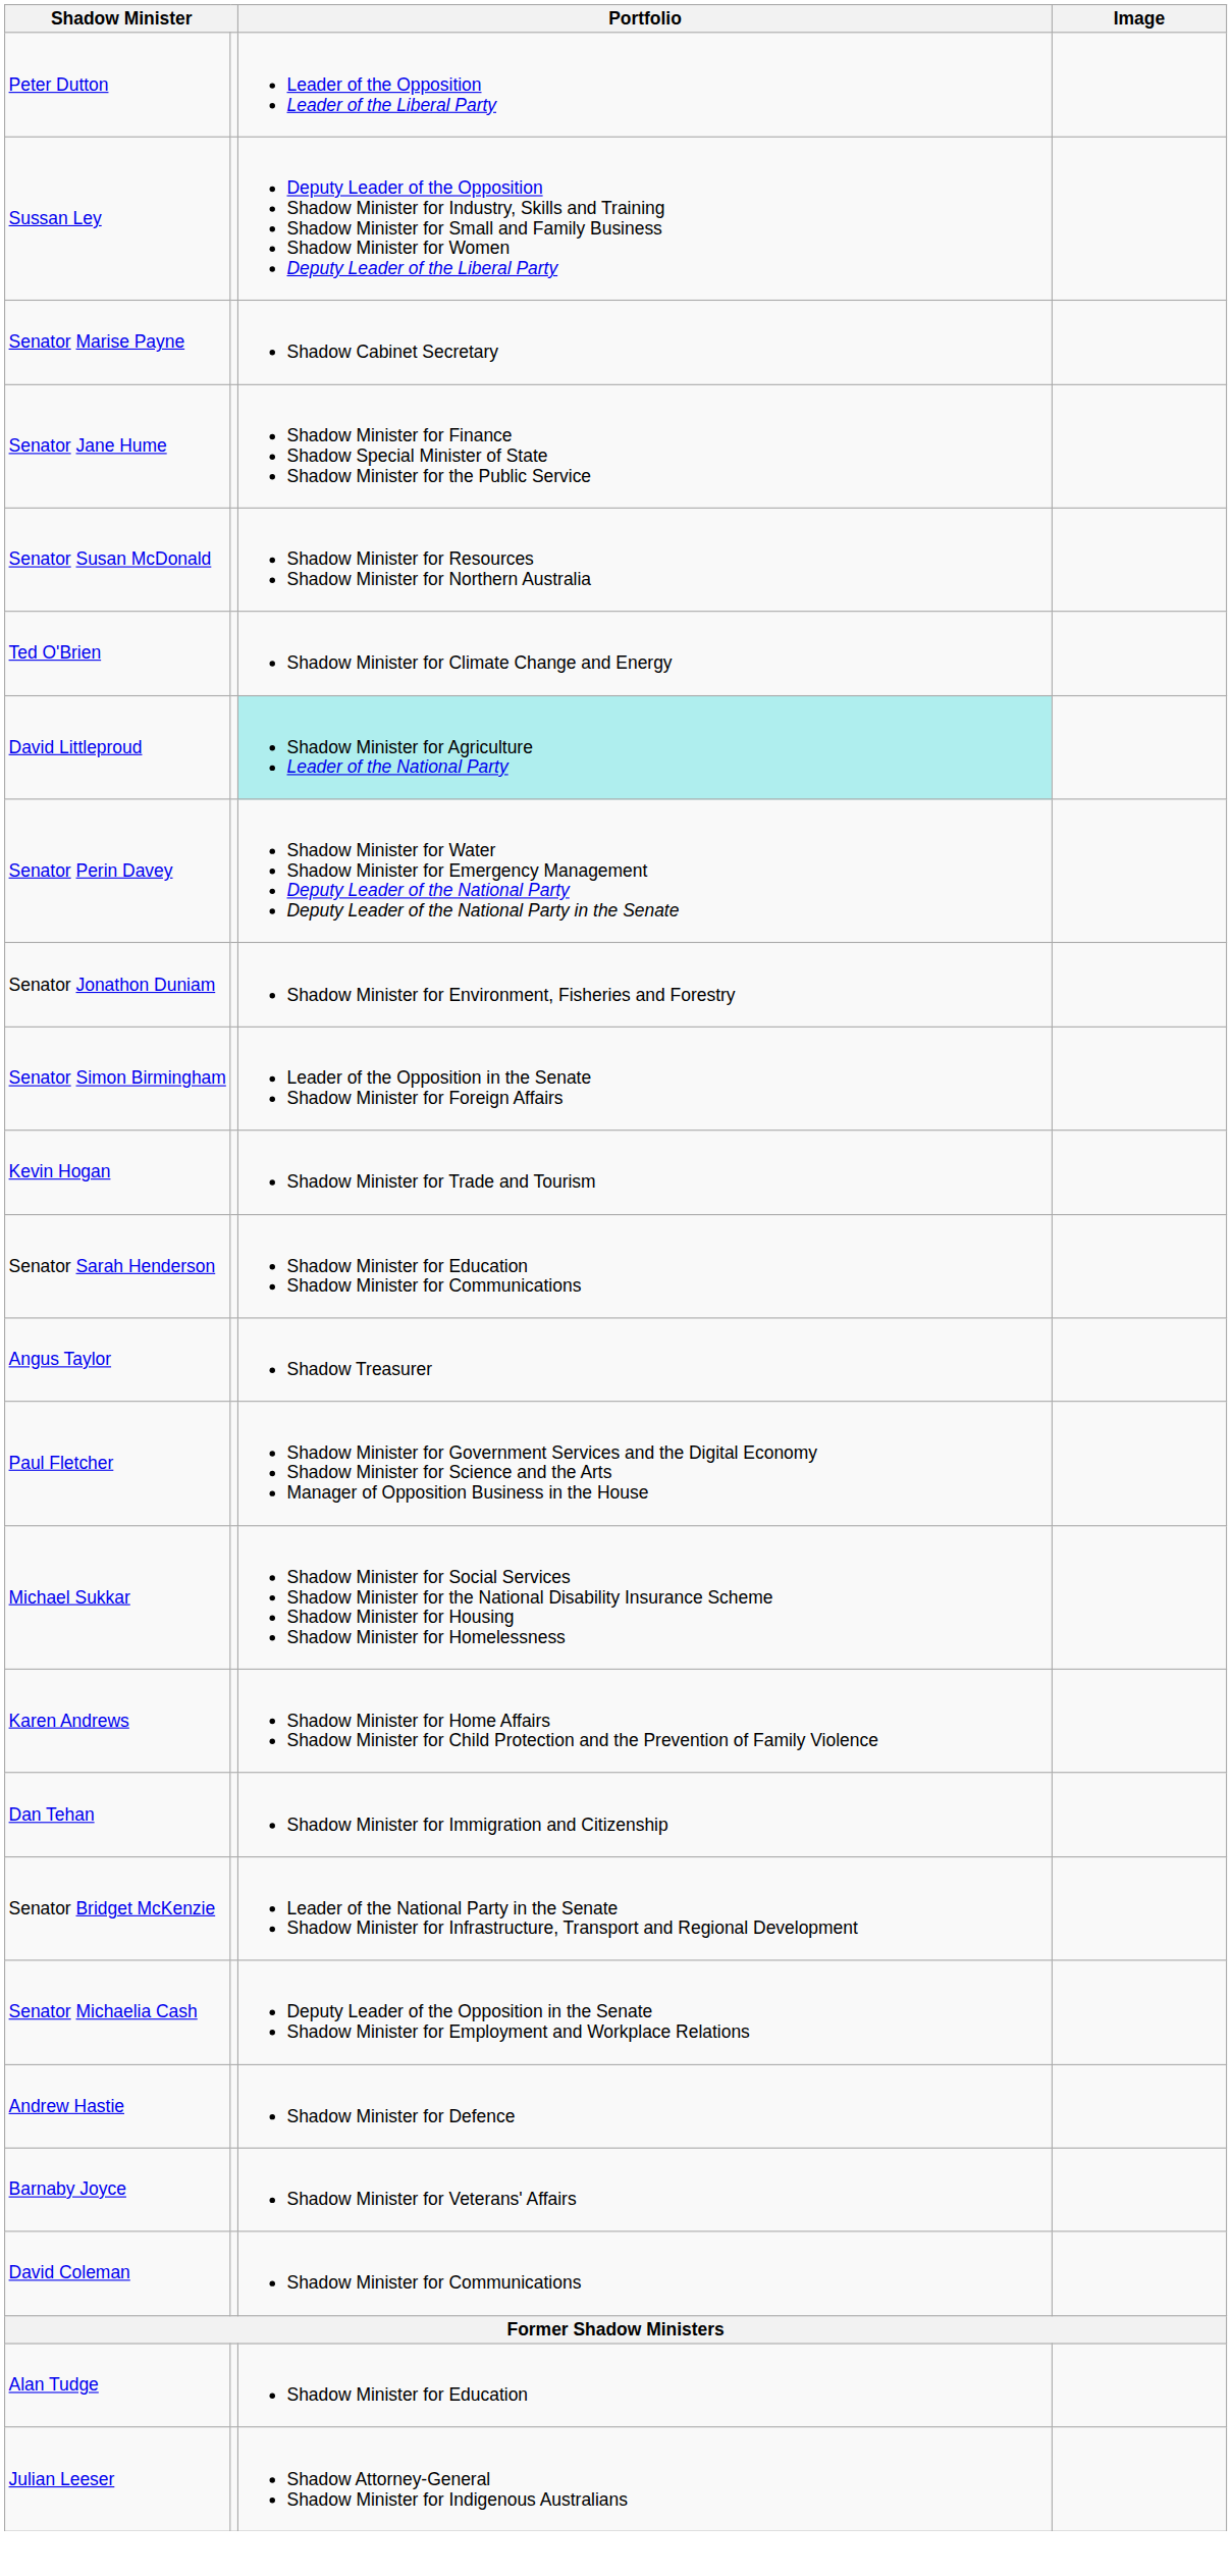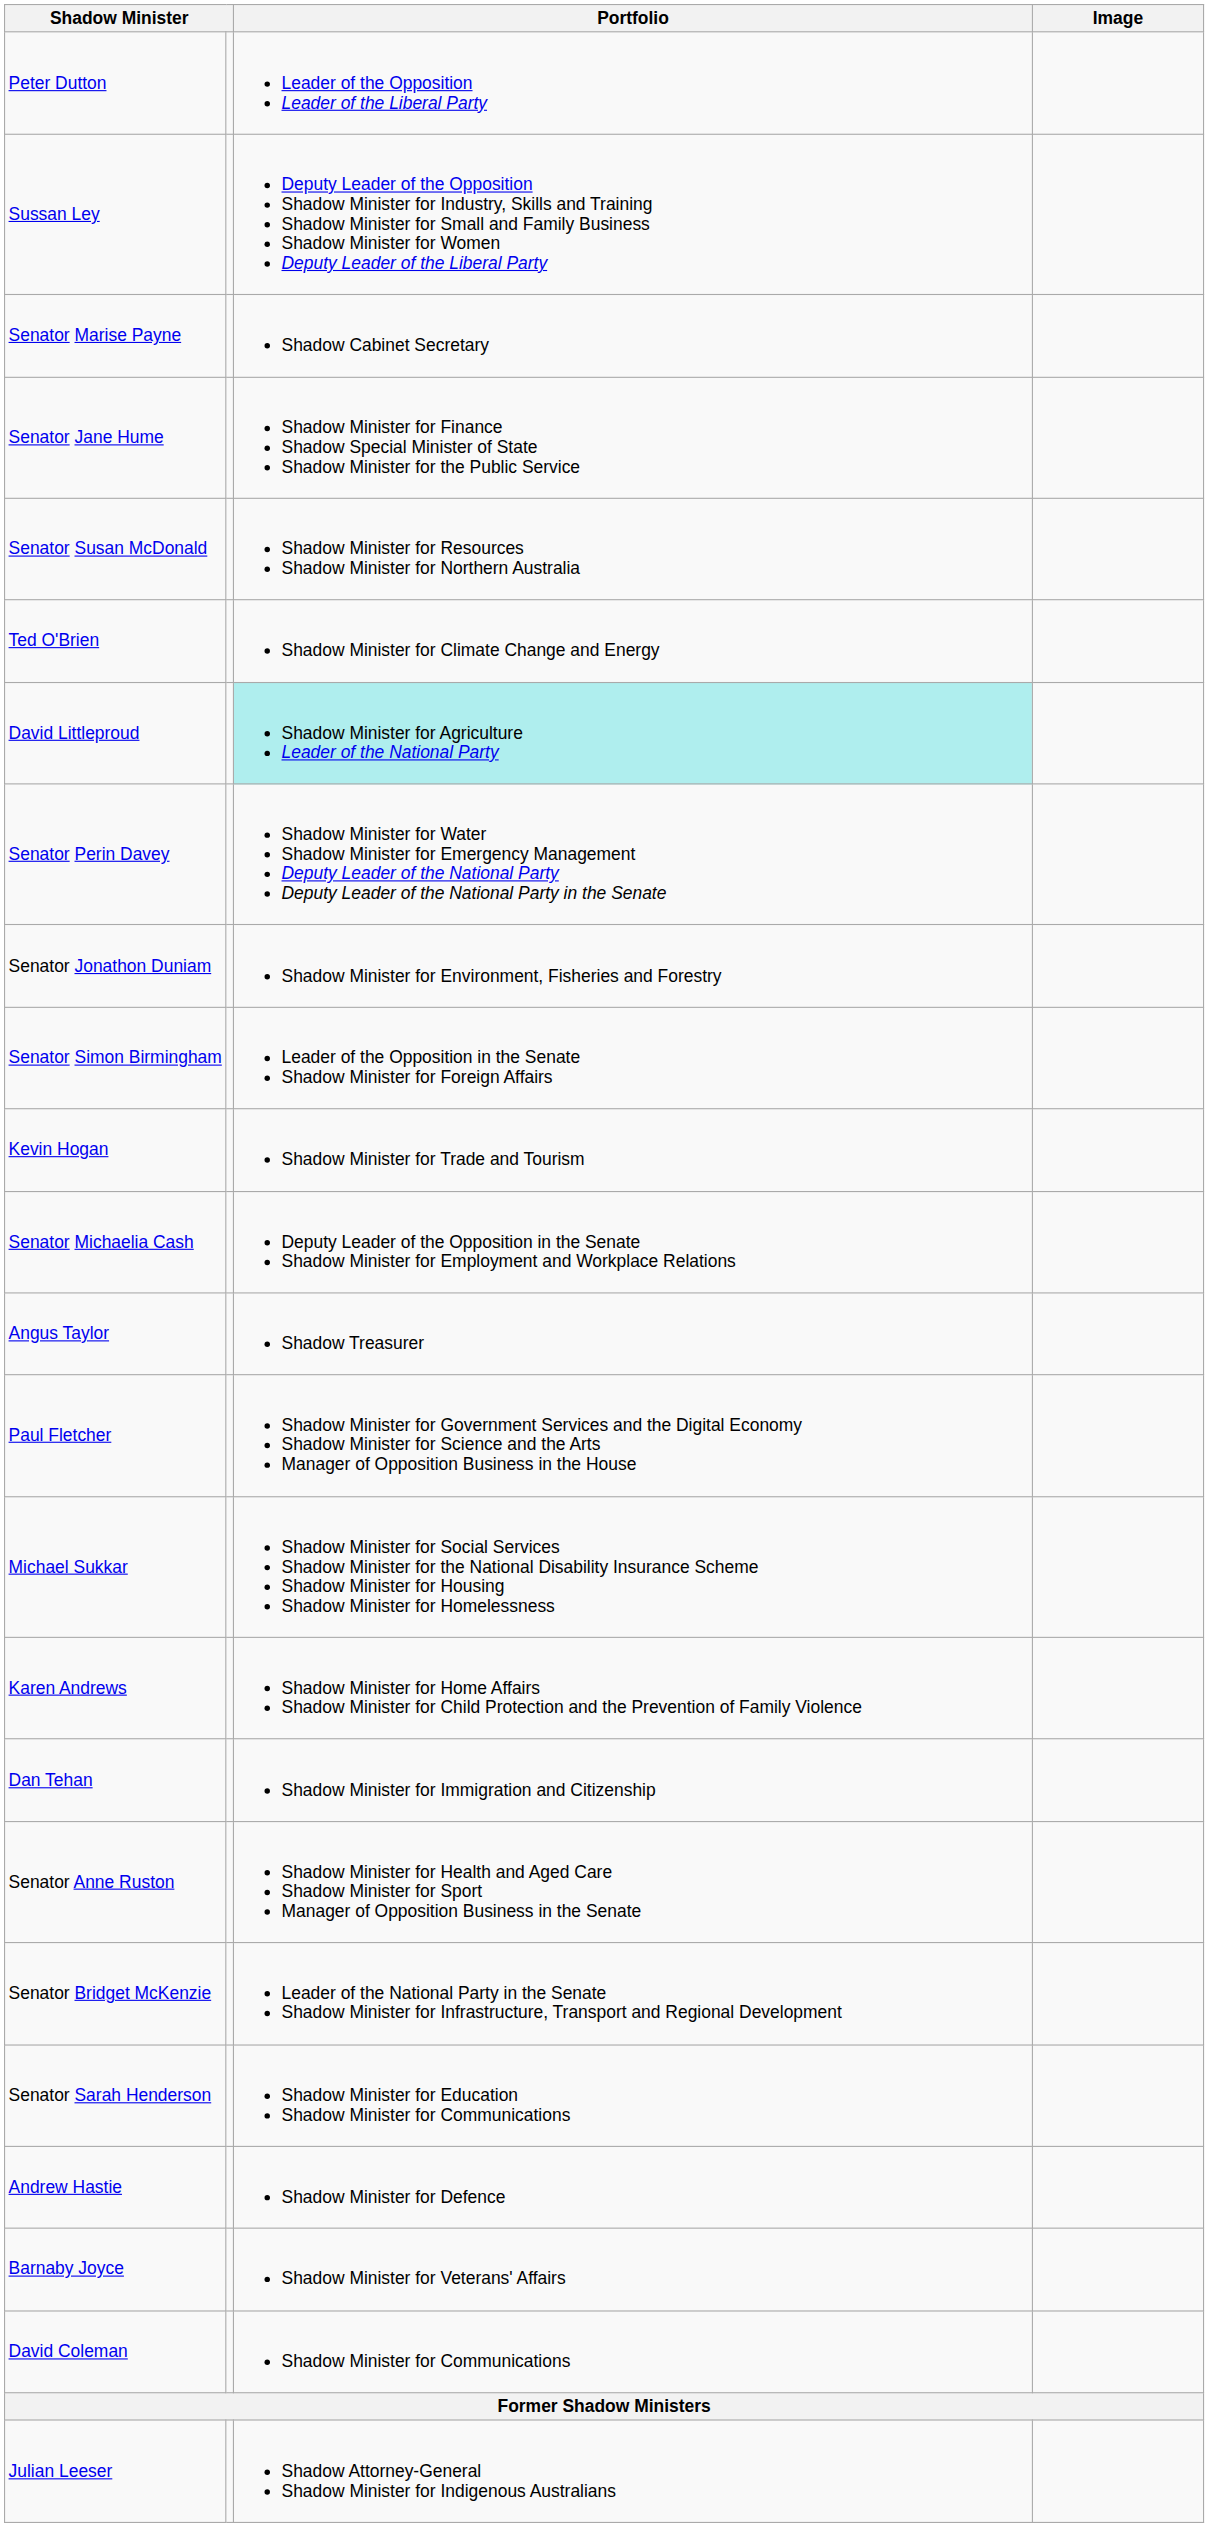 <table class="wikitable">
 <tr>
 <th width=80 colspan="2">Shadow Minister</th>
 <th width=725>Portfolio</th>
 <th width=150>Image</th>
 </tr>
 <tr>
 <td><a href='#'>Peter Dutton</a> </td>
 <td></td>
 <td><br><ul><li><a href='#'>Leader of the Opposition</a></li><li><a href='#'><em>Leader of the Liberal Party</em></a></li></ul></td>
 <td></td>
 </tr>
 <tr>
 <td><a href='#'>Sussan Ley</a> </td>
 <td></td>
 <td><br><ul><li><a href='#'>Deputy Leader of the Opposition</a></li><li>Shadow Minister for Industry, Skills and Training</li><li>Shadow Minister for Small and Family Business</li><li>Shadow Minister for Women</li><li><a href='#'><em>Deputy Leader of the Liberal Party</em></a></li></ul></td>
 <td></td>
 </tr>
 <tr>
 <td><a href='#'>Senator</a> <a href='#'>Marise Payne</a></td>
 <td></td>
 <td><br><ul><li>Shadow Cabinet Secretary</li></ul></td>
 <td></td>
 </tr>
 <tr>
 <td><a href='#'>Senator</a> <a href='#'>Jane Hume</a></td>
 <td></td>
 <td><br><ul><li>Shadow Minister for Finance</li><li>Shadow Special Minister of State</li><li>Shadow Minister for the Public Service</li></ul></td>
 <td></td>
 </tr>
 <tr>
 <td><a href='#'>Senator</a> <a href='#'>Susan McDonald</a></td>
 <td></td>
 <td><br><ul><li>Shadow Minister for Resources</li><li>Shadow Minister for Northern Australia</li></ul></td>
 <td></td>
 </tr>
 <tr>
 <td><a href='#'>Ted O'Brien</a> </td>
 <td></td>
 <td><br><ul><li>Shadow Minister for Climate Change and Energy</li></ul></td>
 <td></td>
 </tr>
 <tr>
 <td><a href='#'>David Littleproud</a> </td>
 <td></td>
 <td style="background: paleturquoise;"><br><ul><li>Shadow Minister for Agriculture</li><li><a href='#'><em>Leader of the National Party</em></a></li></ul></td>
 <td></td>
 </tr>
 <tr>
 <td><a href='#'>Senator</a> <a href='#'>Perin Davey</a></td>
 <td></td>
 <td><br><ul><li>Shadow Minister for Water</li><li>Shadow Minister for Emergency Management</li><li><a href='#'><em>Deputy Leader of the National Party</em></a></li><li><em>Deputy Leader of the National Party in the Senate</em></li></ul></td>
 </tr>
 <tr>
 <td>Senator <a href='#'>Jonathon Duniam</a></td>
 <td></td>
 <td><br><ul><li>Shadow Minister for Environment, Fisheries and Forestry</li></ul></td>
 <td></td>
 </tr>
 <tr>
 <td><a href='#'>Senator</a> <a href='#'>Simon Birmingham</a></td>
 <td></td>
 <td><br><ul><li>Leader of the Opposition in the Senate</li><li>Shadow Minister for Foreign Affairs</li></ul></td>
 <td></td>
 </tr>
 <tr>
 <td><a href='#'>Kevin Hogan</a> </td>
 <td></td>
 <td><br><ul><li>Shadow Minister for Trade and Tourism</li></ul></td>
 <td></td>
 </tr>
 <tr>
-<td>Senator <a href='#'>Sarah Henderson</a></td>
+<td><a href='#'>Senator</a> <a href='#'>Michaelia Cash</a></td>
 <td></td>
-<td><br><ul><li>Shadow Minister for Education </li><li>Shadow Minister for Communications </li></ul></td>
+<td><br><ul><li>Deputy Leader of the Opposition in the Senate</li><li>Shadow Minister for Employment and Workplace Relations</li></ul></td>
 <td></td>
 </tr>
 <tr>
 <td><a href='#'>Angus Taylor</a> </td>
 <td></td>
 <td><br><ul><li>Shadow Treasurer</li></ul></td>
 <td></td>
 </tr>
 <tr>
 <td><a href='#'>Paul Fletcher</a> </td>
 <td></td>
 <td><br><ul><li>Shadow Minister for Government Services and the Digital Economy</li><li>Shadow Minister for Science and the Arts</li><li>Manager of Opposition Business in the House</li></ul></td>
 <td></td>
 </tr>
 <tr>
 <td><a href='#'>Michael Sukkar</a> </td>
 <td></td>
 <td><br><ul><li>Shadow Minister for Social Services</li><li>Shadow Minister for the National Disability Insurance Scheme</li><li>Shadow Minister for Housing</li><li>Shadow Minister for Homelessness</li></ul></td>
 <td></td>
 </tr>
 <tr>
 <td><a href='#'>Karen Andrews</a> </td>
 <td></td>
 <td><br><ul><li>Shadow Minister for Home Affairs</li><li>Shadow Minister for Child Protection and the Prevention of Family Violence</li></ul></td>
 <td></td>
 </tr>
 <tr>
 <td><a href='#'>Dan Tehan</a> </td>
 <td></td>
 <td><br><ul><li>Shadow Minister for Immigration and Citizenship</li></ul></td>
 <td></td>
 </tr>
 <tr>
+<td>Senator <a href='#'>Anne Ruston</a></td>
+<td></td>
+<td><br><ul><li>Shadow Minister for Health and Aged Care</li><li>Shadow Minister for Sport</li><li>Manager of Opposition Business in the Senate</li></ul></td>
+<td></td>
+</tr>
+<tr>
 <td>Senator <a href='#'>Bridget McKenzie</a></td>
 <td></td>
 <td><br><ul><li>Leader of the National Party in the Senate</li><li>Shadow Minister for Infrastructure, Transport and Regional Development</li></ul></td>
 <td></td>
 </tr>
 <tr>
-<td><a href='#'>Senator</a> <a href='#'>Michaelia Cash</a></td>
+<td>Senator <a href='#'>Sarah Henderson</a></td>
 <td></td>
-<td><br><ul><li>Deputy Leader of the Opposition in the Senate</li><li>Shadow Minister for Employment and Workplace Relations</li></ul></td>
+<td><br><ul><li>Shadow Minister for Education </li><li>Shadow Minister for Communications </li></ul></td>
 <td></td>
 </tr>
 <tr>
 <td><a href='#'>Andrew Hastie</a> </td>
 <td></td>
 <td><br><ul><li>Shadow Minister for Defence</li></ul></td>
 <td></td>
 </tr>
 <tr>
 <td><a href='#'>Barnaby Joyce</a> </td>
 <td></td>
 <td><br><ul><li>Shadow Minister for Veterans' Affairs</li></ul></td>
 <td></td>
 </tr>
 <tr>
 <td><a href='#'>David Coleman</a> </td>
 <td></td>
 <td><br><ul><li>Shadow Minister for Communications </li></ul></td>
 <td></td>
 </tr>
 <tr>
 <th colspan="4">Former Shadow Ministers</th>
 </tr>
 <tr>
-<td><a href='#'>Alan Tudge</a> </td>
-<td></td>
-<td><br><ul><li>Shadow Minister for Education </li></ul></td>
-<td></td>
-</tr>
-<tr>
 <td><a href='#'>Julian Leeser</a> </td>
 <td></td>
 <td><br><ul><li>Shadow Attorney-General </li><li>Shadow Minister for Indigenous Australians </li></ul></td>
 <td></td>
 </tr>
 </table>
